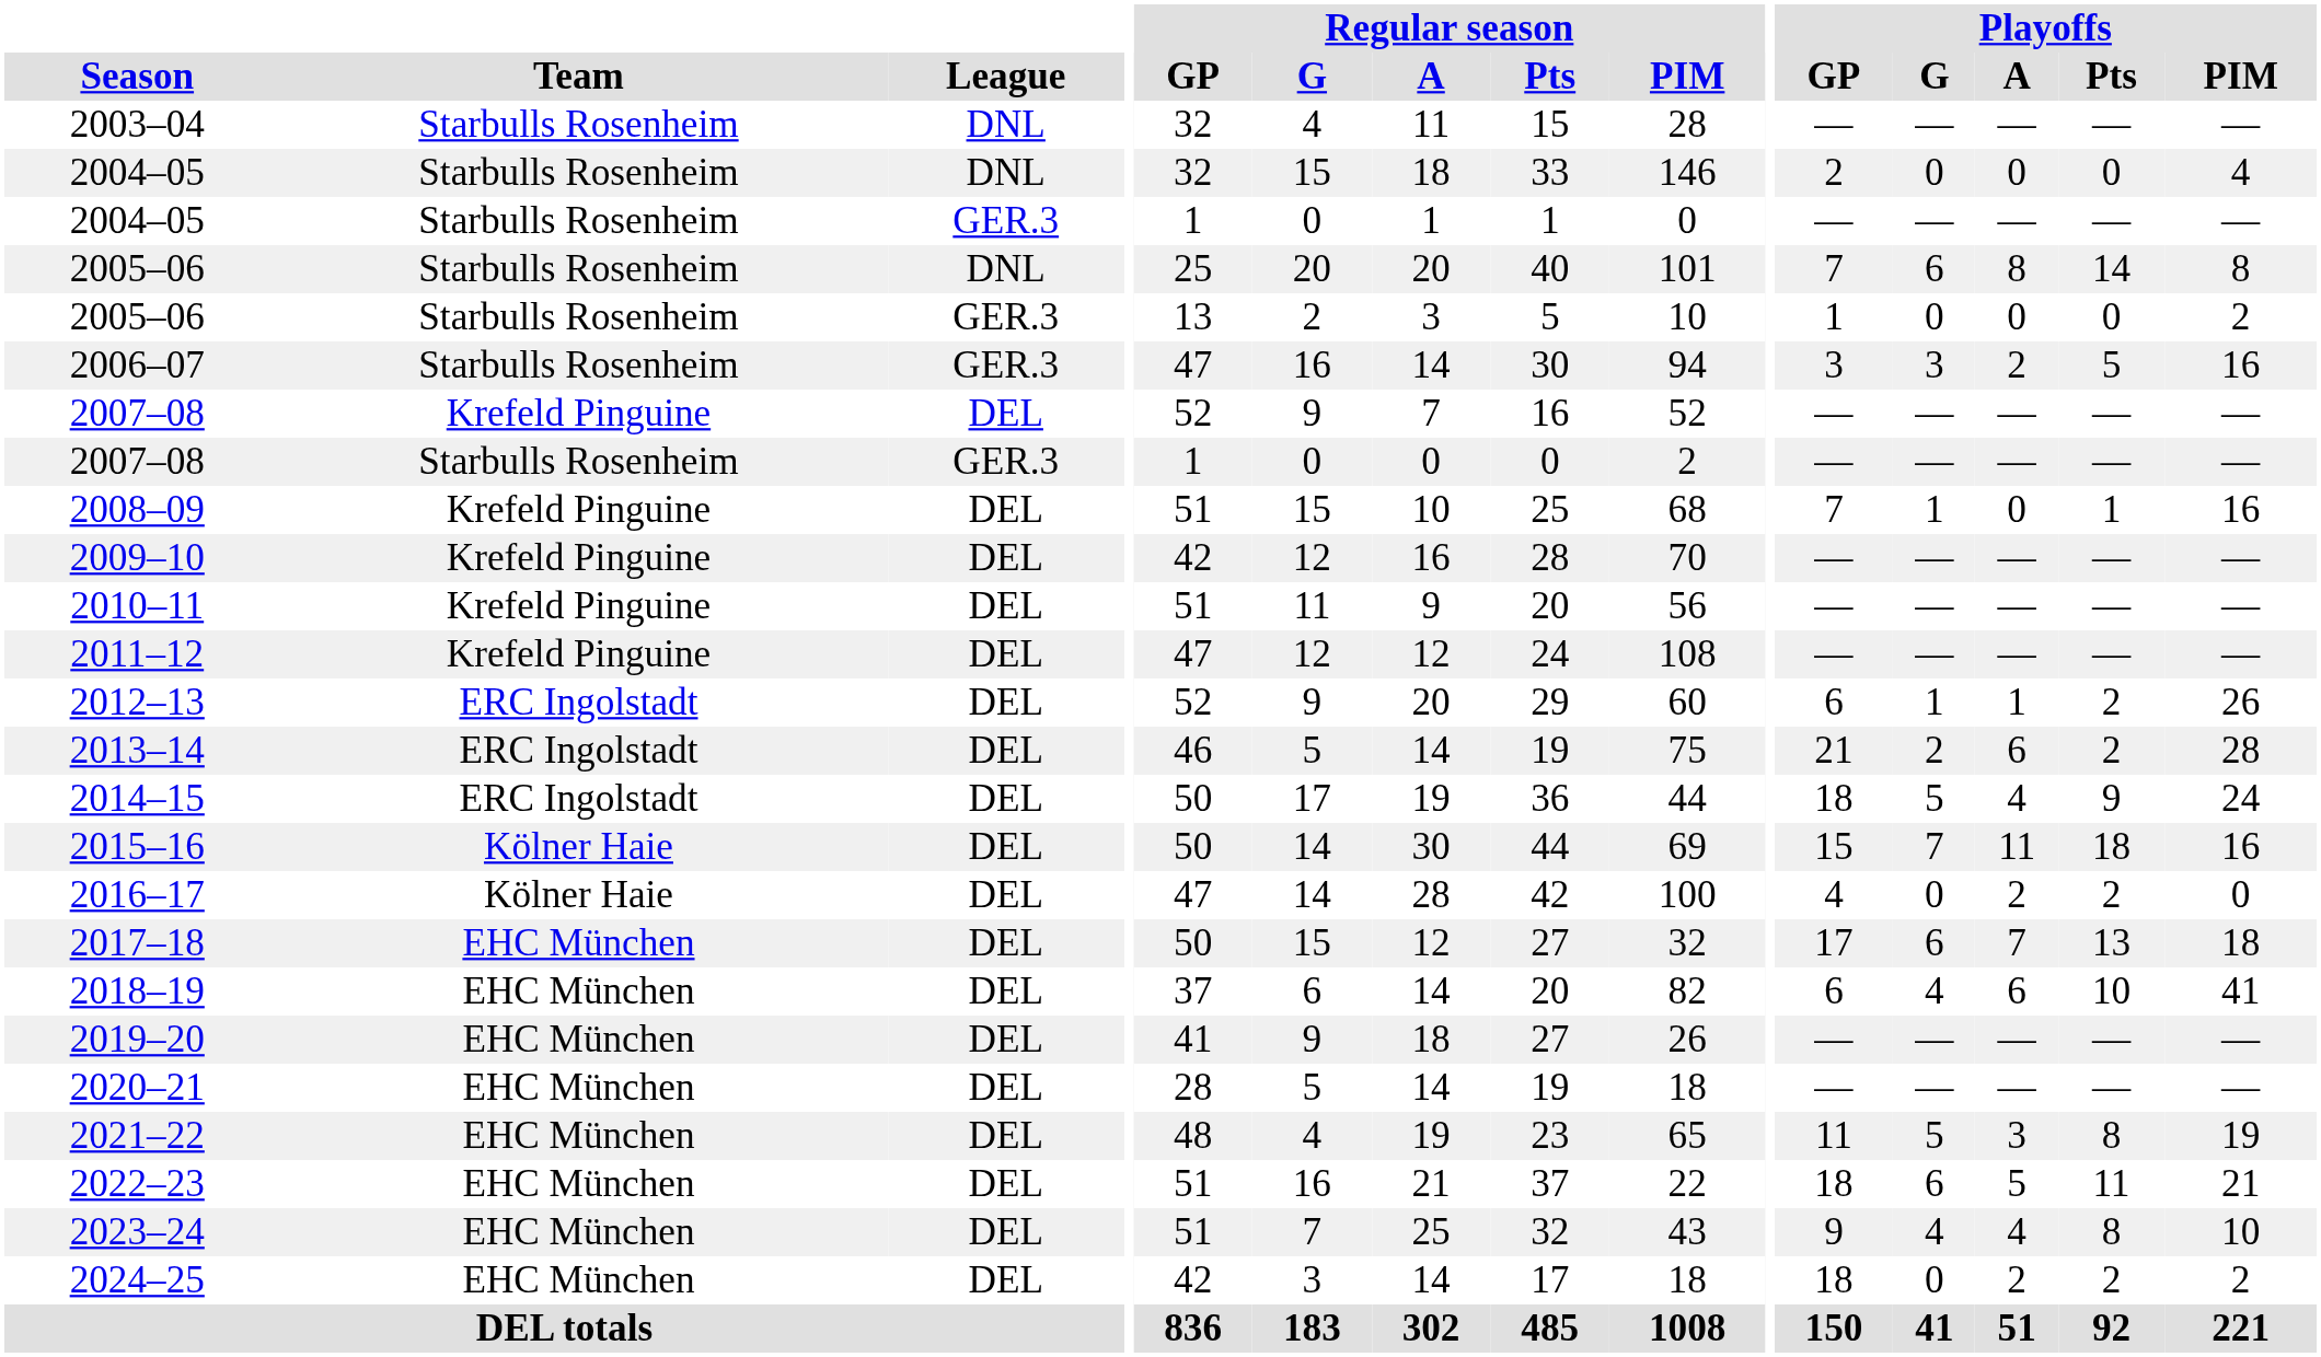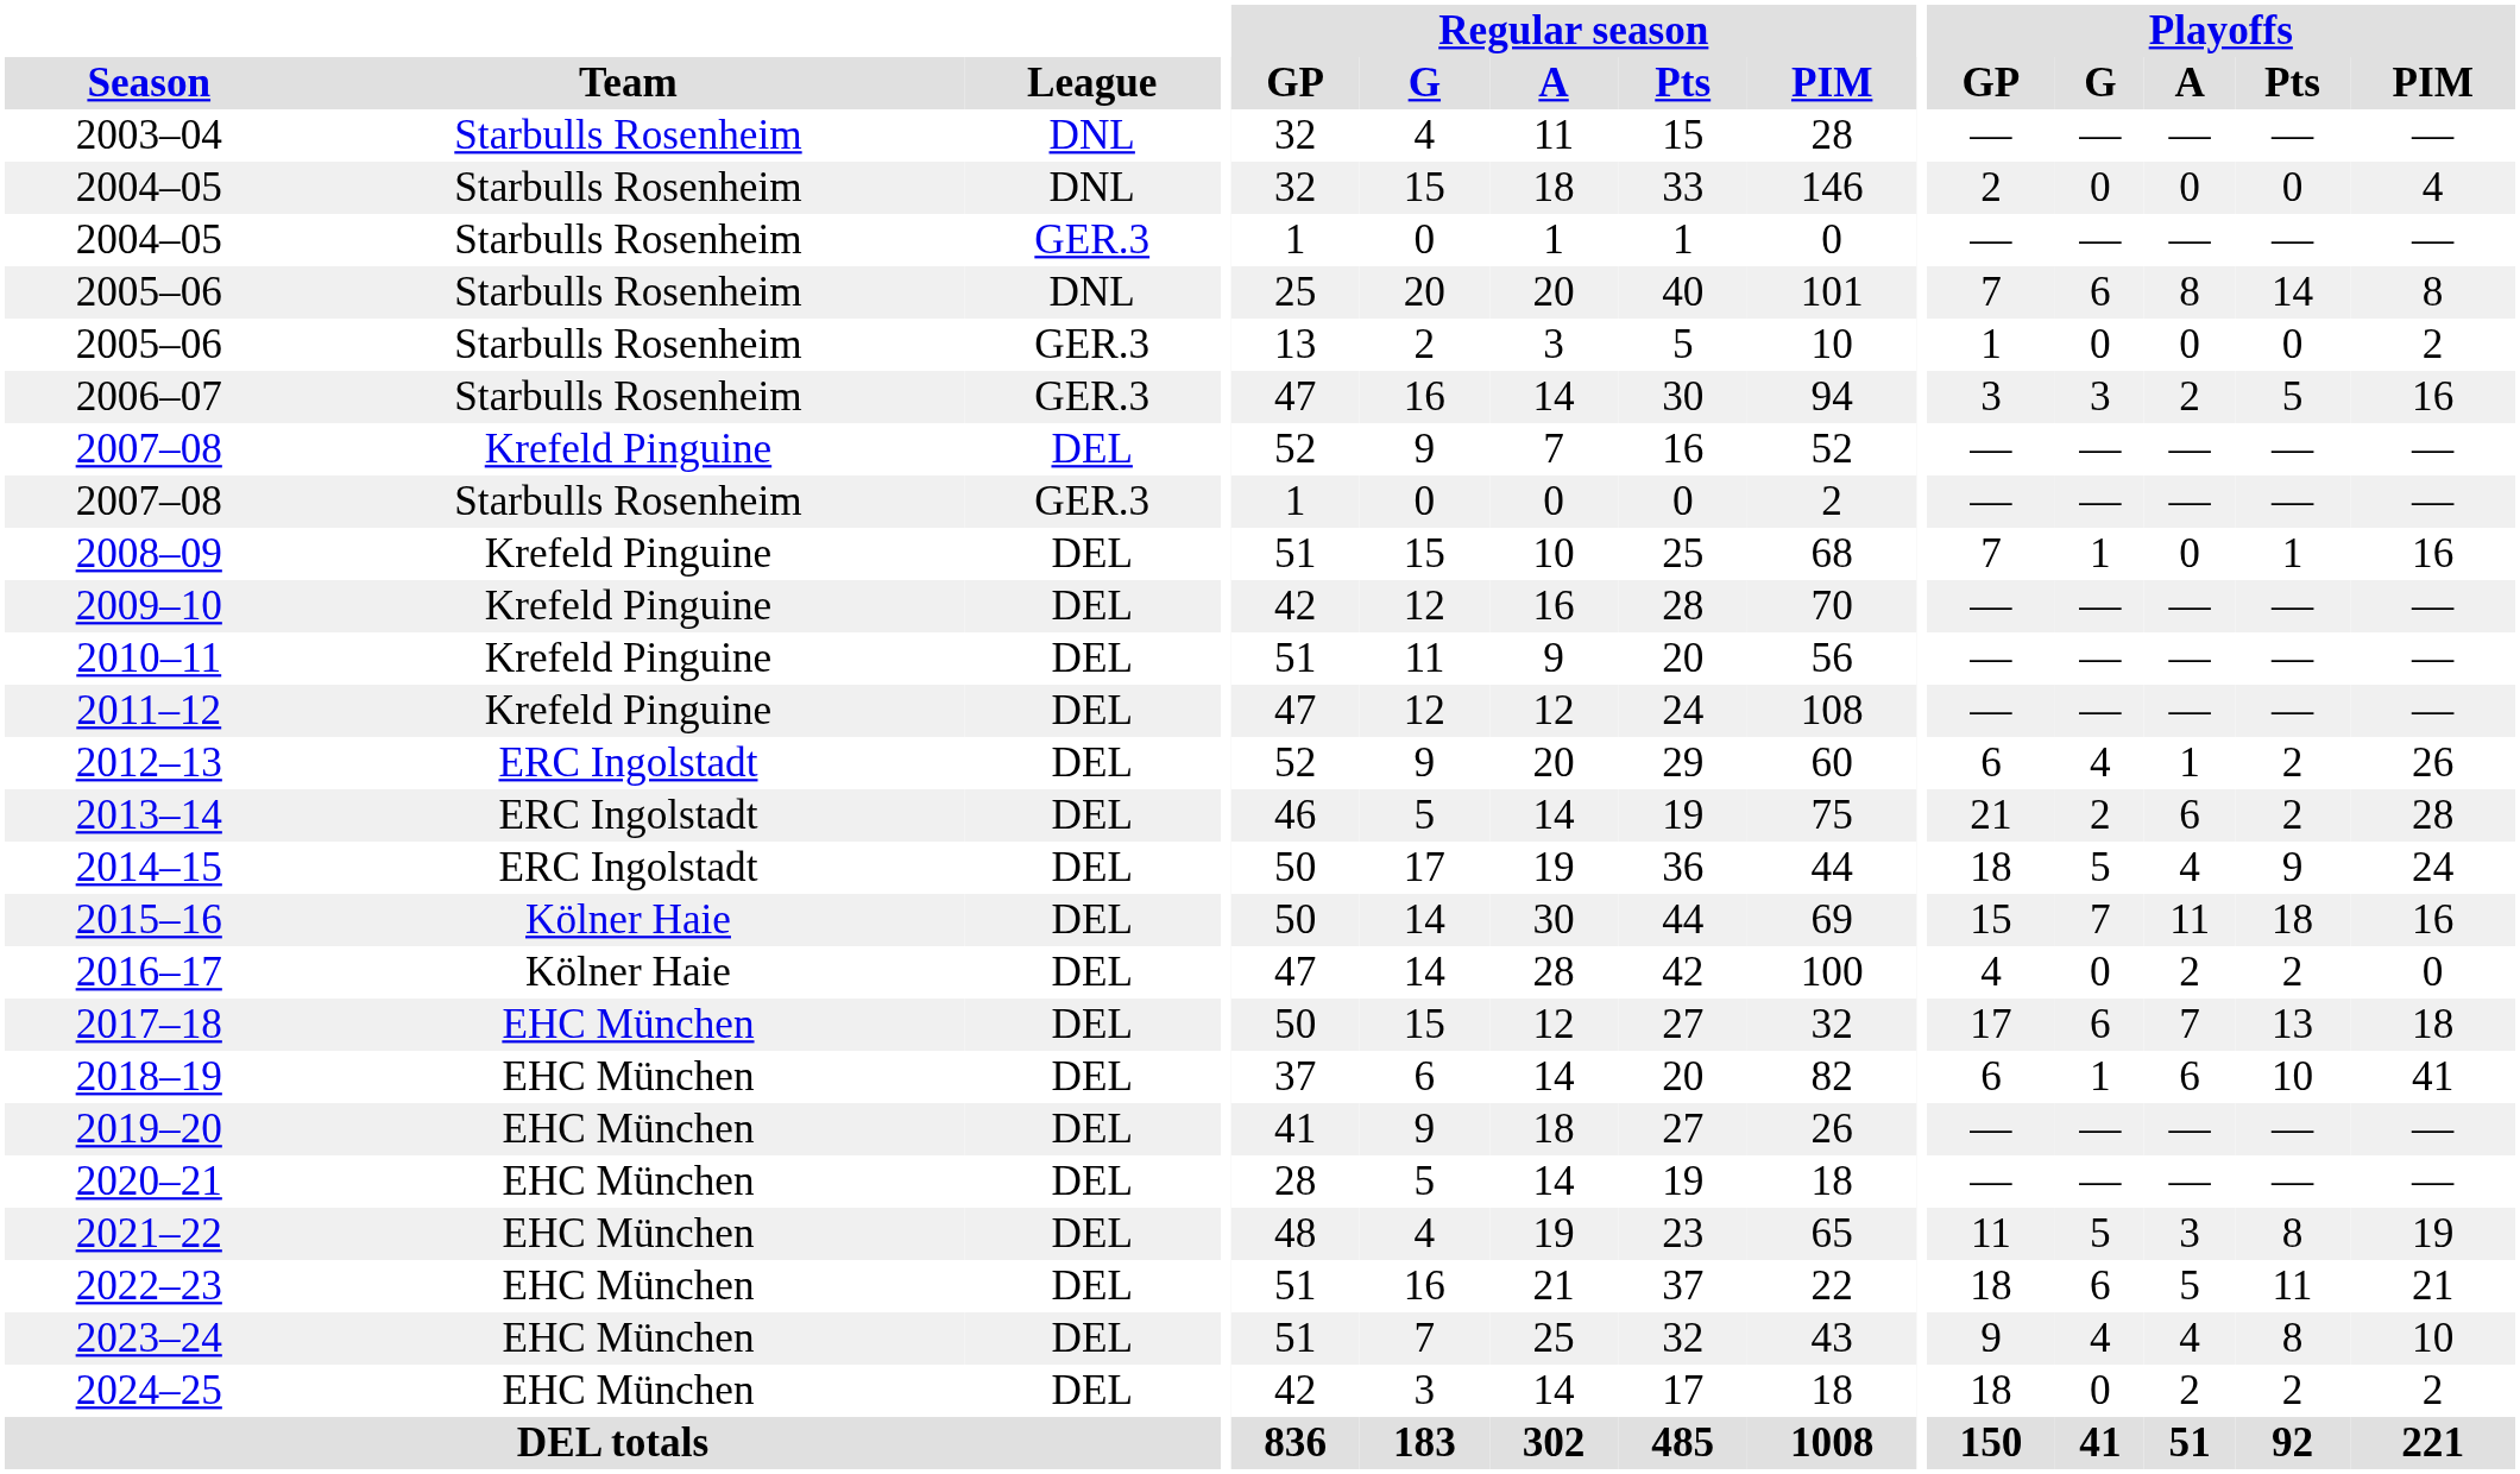 <table border="0" cellpadding="1" cellspacing="0" style="text-align:center; width:60em">
 <tr bgcolor="#e0e0e0">
 <th colspan="3" bgcolor="#ffffff"></th>
 <th rowspan="99" bgcolor="#ffffff"></th>
 <th colspan="5"><a href='#'>Regular season</a></th>
 <th rowspan="99" bgcolor="#ffffff"></th>
 <th colspan="5"><a href='#'>Playoffs</a></th>
 </tr>
 <tr bgcolor="#e0e0e0">
 <th><a href='#'>Season</a></th>
 <th>Team</th>
 <th>League</th>
 <th>GP</th>
 <th><a href='#'>G</a></th>
 <th><a href='#'>A</a></th>
 <th><a href='#'>Pts</a></th>
 <th><a href='#'>PIM</a></th>
 <th>GP</th>
 <th>G</th>
 <th>A</th>
 <th>Pts</th>
 <th>PIM</th>
 </tr>
 <tr>
 <td>2003–04</td>
 <td><a href='#'>Starbulls Rosenheim</a></td>
 <td><a href='#'>DNL</a></td>
 <td>32</td>
 <td>4</td>
 <td>11</td>
 <td>15</td>
 <td>28</td>
 <td>—</td>
 <td>—</td>
 <td>—</td>
 <td>—</td>
 <td>—</td>
 </tr>
 <tr bgcolor="#f0f0f0">
 <td>2004–05</td>
 <td>Starbulls Rosenheim</td>
 <td>DNL</td>
 <td>32</td>
 <td>15</td>
 <td>18</td>
 <td>33</td>
 <td>146</td>
 <td>2</td>
 <td>0</td>
 <td>0</td>
 <td>0</td>
 <td>4</td>
 </tr>
 <tr>
 <td>2004–05</td>
 <td>Starbulls Rosenheim</td>
 <td><a href='#'>GER.3</a></td>
 <td>1</td>
 <td>0</td>
 <td>1</td>
 <td>1</td>
 <td>0</td>
 <td>—</td>
 <td>—</td>
 <td>—</td>
 <td>—</td>
 <td>—</td>
 </tr>
 <tr bgcolor="#f0f0f0">
 <td>2005–06</td>
 <td>Starbulls Rosenheim</td>
 <td>DNL</td>
 <td>25</td>
 <td>20</td>
 <td>20</td>
 <td>40</td>
 <td>101</td>
 <td>7</td>
 <td>6</td>
 <td>8</td>
 <td>14</td>
 <td>8</td>
 </tr>
 <tr>
 <td>2005–06</td>
 <td>Starbulls Rosenheim</td>
 <td>GER.3</td>
 <td>13</td>
 <td>2</td>
 <td>3</td>
 <td>5</td>
 <td>10</td>
 <td>1</td>
 <td>0</td>
 <td>0</td>
 <td>0</td>
 <td>2</td>
 </tr>
 <tr bgcolor="#f0f0f0">
 <td>2006–07</td>
 <td>Starbulls Rosenheim</td>
 <td>GER.3</td>
 <td>47</td>
 <td>16</td>
 <td>14</td>
 <td>30</td>
 <td>94</td>
 <td>3</td>
 <td>3</td>
 <td>2</td>
 <td>5</td>
 <td>16</td>
 </tr>
 <tr>
 <td><a href='#'>2007–08</a></td>
 <td><a href='#'>Krefeld Pinguine</a></td>
 <td><a href='#'>DEL</a></td>
 <td>52</td>
 <td>9</td>
 <td>7</td>
 <td>16</td>
 <td>52</td>
 <td>—</td>
 <td>—</td>
 <td>—</td>
 <td>—</td>
 <td>—</td>
 </tr>
 <tr bgcolor="#f0f0f0">
 <td>2007–08</td>
 <td>Starbulls Rosenheim</td>
 <td>GER.3</td>
 <td>1</td>
 <td>0</td>
 <td>0</td>
 <td>0</td>
 <td>2</td>
 <td>—</td>
 <td>—</td>
 <td>—</td>
 <td>—</td>
 <td>—</td>
 </tr>
 <tr>
 <td><a href='#'>2008–09</a></td>
 <td>Krefeld Pinguine</td>
 <td>DEL</td>
 <td>51</td>
 <td>15</td>
 <td>10</td>
 <td>25</td>
 <td>68</td>
 <td>7</td>
 <td>1</td>
 <td>0</td>
 <td>1</td>
 <td>16</td>
 </tr>
 <tr bgcolor="#f0f0f0">
 <td><a href='#'>2009–10</a></td>
 <td>Krefeld Pinguine</td>
 <td>DEL</td>
 <td>42</td>
 <td>12</td>
 <td>16</td>
 <td>28</td>
 <td>70</td>
 <td>—</td>
 <td>—</td>
 <td>—</td>
 <td>—</td>
 <td>—</td>
 </tr>
 <tr>
 <td><a href='#'>2010–11</a></td>
 <td>Krefeld Pinguine</td>
 <td>DEL</td>
 <td>51</td>
 <td>11</td>
 <td>9</td>
 <td>20</td>
 <td>56</td>
 <td>—</td>
 <td>—</td>
 <td>—</td>
 <td>—</td>
 <td>—</td>
 </tr>
 <tr bgcolor="#f0f0f0">
 <td><a href='#'>2011–12</a></td>
 <td>Krefeld Pinguine</td>
 <td>DEL</td>
 <td>47</td>
 <td>12</td>
 <td>12</td>
 <td>24</td>
 <td>108</td>
 <td>—</td>
 <td>—</td>
 <td>—</td>
 <td>—</td>
 <td>—</td>
 </tr>
 <tr>
 <td><a href='#'>2012–13</a></td>
 <td><a href='#'>ERC Ingolstadt</a></td>
 <td>DEL</td>
 <td>52</td>
 <td>9</td>
 <td>20</td>
 <td>29</td>
 <td>60</td>
 <td>6</td>
-<td>1</td>
+<td>4</td>
 <td>1</td>
 <td>2</td>
 <td>26</td>
 </tr>
 <tr bgcolor="#f0f0f0">
 <td><a href='#'>2013–14</a></td>
 <td>ERC Ingolstadt</td>
 <td>DEL</td>
 <td>46</td>
 <td>5</td>
 <td>14</td>
 <td>19</td>
 <td>75</td>
 <td>21</td>
 <td>2</td>
 <td>6</td>
 <td>2</td>
 <td>28</td>
 </tr>
 <tr>
 <td><a href='#'>2014–15</a></td>
 <td>ERC Ingolstadt</td>
 <td>DEL</td>
 <td>50</td>
 <td>17</td>
 <td>19</td>
 <td>36</td>
 <td>44</td>
 <td>18</td>
 <td>5</td>
 <td>4</td>
 <td>9</td>
 <td>24</td>
 </tr>
 <tr bgcolor="#f0f0f0">
 <td><a href='#'>2015–16</a></td>
 <td><a href='#'>Kölner Haie</a></td>
 <td>DEL</td>
 <td>50</td>
 <td>14</td>
 <td>30</td>
 <td>44</td>
 <td>69</td>
 <td>15</td>
 <td>7</td>
 <td>11</td>
 <td>18</td>
 <td>16</td>
 </tr>
 <tr>
 <td><a href='#'>2016–17</a></td>
 <td>Kölner Haie</td>
 <td>DEL</td>
 <td>47</td>
 <td>14</td>
 <td>28</td>
 <td>42</td>
 <td>100</td>
 <td>4</td>
 <td>0</td>
 <td>2</td>
 <td>2</td>
 <td>0</td>
 </tr>
 <tr bgcolor="#f0f0f0">
 <td><a href='#'>2017–18</a></td>
 <td><a href='#'>EHC München</a></td>
 <td>DEL</td>
 <td>50</td>
 <td>15</td>
 <td>12</td>
 <td>27</td>
 <td>32</td>
 <td>17</td>
 <td>6</td>
 <td>7</td>
 <td>13</td>
 <td>18</td>
 </tr>
 <tr>
 <td><a href='#'>2018–19</a></td>
 <td>EHC München</td>
 <td>DEL</td>
 <td>37</td>
 <td>6</td>
 <td>14</td>
 <td>20</td>
 <td>82</td>
 <td>6</td>
-<td>4</td>
+<td>1</td>
 <td>6</td>
 <td>10</td>
 <td>41</td>
 </tr>
 <tr bgcolor="#f0f0f0">
 <td><a href='#'>2019–20</a></td>
 <td>EHC München</td>
 <td>DEL</td>
 <td>41</td>
 <td>9</td>
 <td>18</td>
 <td>27</td>
 <td>26</td>
 <td>—</td>
 <td>—</td>
 <td>—</td>
 <td>—</td>
 <td>—</td>
 </tr>
 <tr>
 <td><a href='#'>2020–21</a></td>
 <td>EHC München</td>
 <td>DEL</td>
 <td>28</td>
 <td>5</td>
 <td>14</td>
 <td>19</td>
 <td>18</td>
 <td>—</td>
 <td>—</td>
 <td>—</td>
 <td>—</td>
 <td>—</td>
 </tr>
 <tr bgcolor="#f0f0f0">
 <td><a href='#'>2021–22</a></td>
 <td>EHC München</td>
 <td>DEL</td>
 <td>48</td>
 <td>4</td>
 <td>19</td>
 <td>23</td>
 <td>65</td>
 <td>11</td>
 <td>5</td>
 <td>3</td>
 <td>8</td>
 <td>19</td>
 </tr>
 <tr>
 <td><a href='#'>2022–23</a></td>
 <td>EHC München</td>
 <td>DEL</td>
 <td>51</td>
 <td>16</td>
 <td>21</td>
 <td>37</td>
 <td>22</td>
 <td>18</td>
 <td>6</td>
 <td>5</td>
 <td>11</td>
 <td>21</td>
 </tr>
 <tr bgcolor="#f0f0f0">
 <td><a href='#'>2023–24</a></td>
 <td>EHC München</td>
 <td>DEL</td>
 <td>51</td>
 <td>7</td>
 <td>25</td>
 <td>32</td>
 <td>43</td>
 <td>9</td>
 <td>4</td>
 <td>4</td>
 <td>8</td>
 <td>10</td>
 </tr>
 <tr>
 <td><a href='#'>2024–25</a></td>
 <td>EHC München</td>
 <td>DEL</td>
 <td>42</td>
 <td>3</td>
 <td>14</td>
 <td>17</td>
 <td>18</td>
 <td>18</td>
 <td>0</td>
 <td>2</td>
 <td>2</td>
 <td>2</td>
 </tr>
 <tr bgcolor="#e0e0e0">
 <th colspan="3">DEL totals</th>
 <th>836</th>
 <th>183</th>
 <th>302</th>
 <th>485</th>
 <th>1008</th>
 <th>150</th>
 <th>41</th>
 <th>51</th>
 <th>92</th>
 <th>221</th>
 </tr>
 </table>
